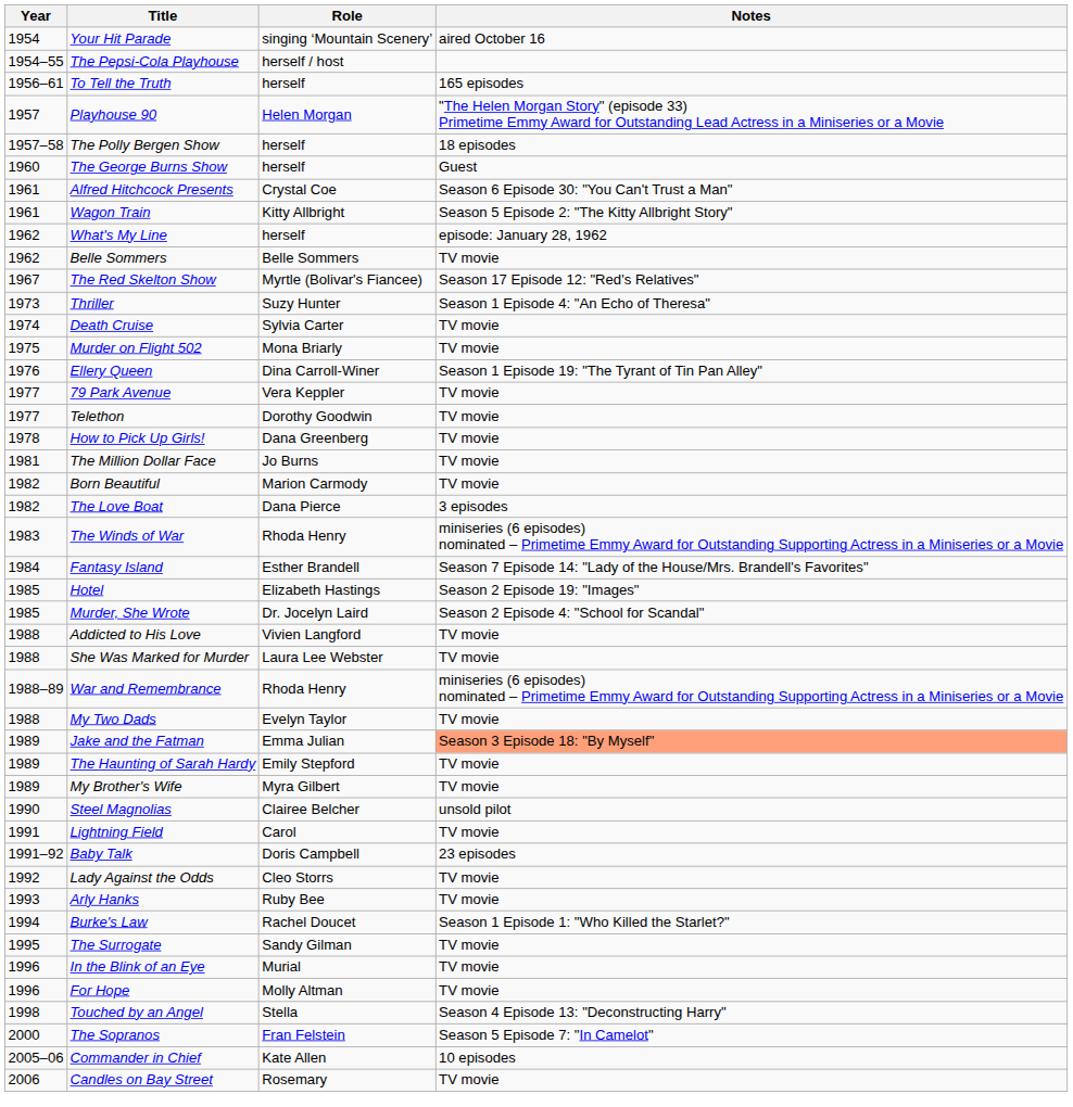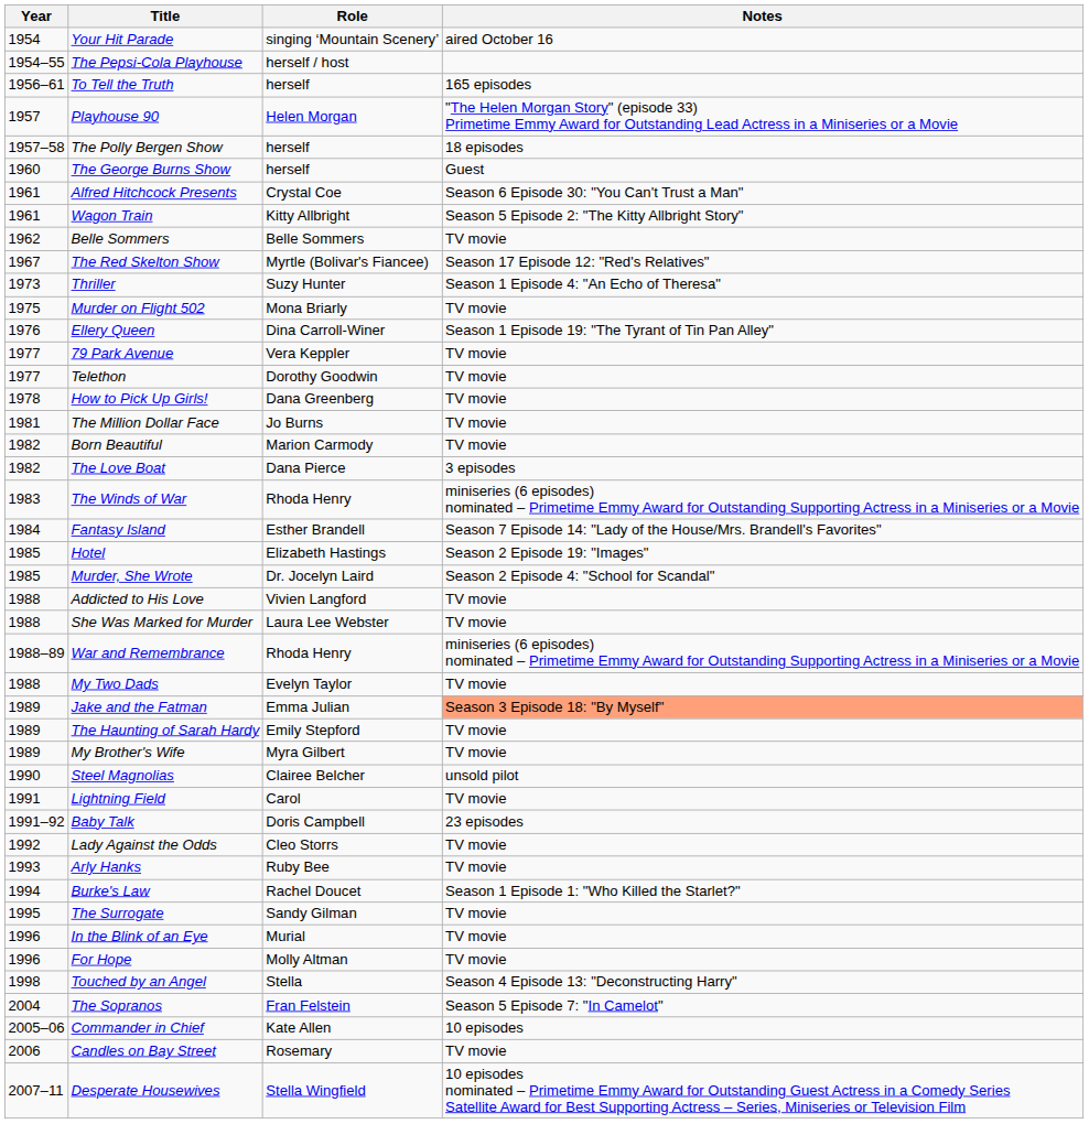 <table class="wikitable sortable">
 <tr>
 <th>Year</th>
 <th>Title</th>
 <th>Role</th>
 <th class="unsortable">Notes</th>
 </tr>
 <tr>
 <td>1954</td>
 <td><em><a href='#'>Your Hit Parade</a></em></td>
 <td>singing ‘Mountain Scenery’</td>
 <td>aired October 16</td>
 </tr>
 <tr>
 <td>1954–55</td>
 <td><em><a href='#'>The Pepsi-Cola Playhouse</a></em></td>
 <td>herself / host</td>
 <td></td>
 </tr>
 <tr>
 <td>1956–61</td>
 <td><em><a href='#'>To Tell the Truth</a></em></td>
 <td>herself</td>
 <td>165 episodes</td>
 </tr>
 <tr>
 <td>1957</td>
 <td><em><a href='#'>Playhouse 90</a></em></td>
 <td><a href='#'>Helen Morgan</a></td>
 <td>"<a href='#'>The Helen Morgan Story</a>" (episode 33)<br><a href='#'>Primetime Emmy Award for Outstanding Lead Actress in a Miniseries or a Movie</a></td>
 </tr>
 <tr>
 <td>1957–58</td>
 <td><em>The Polly Bergen Show</em></td>
 <td>herself</td>
 <td>18 episodes</td>
 </tr>
 <tr>
 <td>1960</td>
 <td><em><a href='#'>The George Burns Show</a></em></td>
 <td>herself</td>
 <td>Guest</td>
 </tr>
 <tr>
 <td>1961</td>
 <td><em><a href='#'>Alfred Hitchcock Presents</a></em></td>
 <td>Crystal Coe</td>
 <td>Season 6 Episode 30: "You Can't Trust a Man"</td>
 </tr>
 <tr>
 <td>1961</td>
 <td><em><a href='#'>Wagon Train</a></em></td>
 <td>Kitty Allbright</td>
 <td>Season 5 Episode 2: "The Kitty Allbright Story"</td>
 </tr>
 <tr>
 <td>1962</td>
-<td><em><a href='#'>What's My Line</a></em></td>
-<td>herself</td>
-<td>episode: January 28, 1962</td>
-</tr>
-<tr>
-<td>1962</td>
 <td><em>Belle Sommers</em></td>
 <td>Belle Sommers</td>
 <td>TV movie</td>
 </tr>
 <tr>
 <td>1967</td>
 <td><em><a href='#'>The Red Skelton Show</a></em></td>
 <td>Myrtle (Bolivar's Fiancee)</td>
 <td>Season 17 Episode 12: "Red's Relatives"</td>
 </tr>
 <tr>
 <td>1973</td>
 <td><em><a href='#'>Thriller</a></em></td>
 <td>Suzy Hunter</td>
 <td>Season 1 Episode 4: "An Echo of Theresa"</td>
-</tr>
-<tr>
-<td>1974</td>
-<td><em><a href='#'>Death Cruise</a></em></td>
-<td>Sylvia Carter</td>
-<td>TV movie</td>
 </tr>
 <tr>
 <td>1975</td>
 <td><em><a href='#'>Murder on Flight 502</a></em></td>
 <td>Mona Briarly</td>
 <td>TV movie</td>
 </tr>
 <tr>
 <td>1976</td>
 <td><em><a href='#'> Ellery Queen</a></em></td>
 <td>Dina Carroll-Winer</td>
 <td>Season 1 Episode 19: "The Tyrant of Tin Pan Alley"</td>
 </tr>
 <tr>
 <td>1977</td>
 <td><em><a href='#'>79 Park Avenue</a></em></td>
 <td>Vera Keppler</td>
 <td>TV movie</td>
 </tr>
 <tr>
 <td>1977</td>
 <td><em>Telethon</em></td>
 <td>Dorothy Goodwin</td>
 <td>TV movie</td>
 </tr>
 <tr>
 <td>1978</td>
 <td><em><a href='#'>How to Pick Up Girls!</a></em></td>
 <td>Dana Greenberg</td>
 <td>TV movie</td>
 </tr>
 <tr>
 <td>1981</td>
 <td><em>The Million Dollar Face</em></td>
 <td>Jo Burns</td>
 <td>TV movie</td>
 </tr>
 <tr>
 <td>1982</td>
 <td><em>Born Beautiful</em></td>
 <td>Marion Carmody</td>
 <td>TV movie</td>
 </tr>
 <tr>
 <td>1982</td>
 <td><em><a href='#'>The Love Boat</a></em></td>
 <td>Dana Pierce</td>
 <td>3 episodes</td>
 </tr>
 <tr>
 <td>1983</td>
 <td><em><a href='#'>The Winds of War</a></em></td>
 <td>Rhoda Henry</td>
 <td>miniseries (6 episodes)<br>nominated – <a href='#'>Primetime Emmy Award for Outstanding Supporting Actress in a Miniseries or a Movie</a></td>
 </tr>
 <tr>
 <td>1984</td>
 <td><em><a href='#'>Fantasy Island</a></em></td>
 <td>Esther Brandell</td>
 <td>Season 7 Episode 14: "Lady of the House/Mrs. Brandell's Favorites"</td>
 </tr>
 <tr>
 <td>1985</td>
 <td><em><a href='#'>Hotel</a></em></td>
 <td>Elizabeth Hastings</td>
 <td>Season 2 Episode 19: "Images"</td>
 </tr>
 <tr>
 <td>1985</td>
 <td><em><a href='#'>Murder, She Wrote</a></em></td>
 <td>Dr. Jocelyn Laird</td>
 <td>Season 2 Episode 4: "School for Scandal"</td>
 </tr>
 <tr>
 <td>1988</td>
 <td><em>Addicted to His Love</em></td>
 <td>Vivien Langford</td>
 <td>TV movie</td>
 </tr>
 <tr>
 <td>1988</td>
 <td><em>She Was Marked for Murder</em></td>
 <td>Laura Lee Webster</td>
 <td>TV movie</td>
 </tr>
 <tr>
 <td>1988–89</td>
 <td><em><a href='#'>War and Remembrance</a></em></td>
 <td>Rhoda Henry</td>
 <td>miniseries (6 episodes)<br>nominated – <a href='#'>Primetime Emmy Award for Outstanding Supporting Actress in a Miniseries or a Movie</a></td>
 </tr>
 <tr>
 <td>1988</td>
 <td><em><a href='#'>My Two Dads</a></em></td>
 <td>Evelyn Taylor</td>
 <td>TV movie</td>
 </tr>
 <tr>
 <td>1989</td>
 <td><em><a href='#'>Jake and the Fatman</a></em></td>
 <td>Emma Julian</td>
 <td style="background: lightsalmon;">Season 3 Episode 18: "By Myself"</td>
 </tr>
 <tr>
 <td>1989</td>
 <td><em><a href='#'>The Haunting of Sarah Hardy</a></em></td>
 <td>Emily Stepford</td>
 <td>TV movie</td>
 </tr>
 <tr>
 <td>1989</td>
 <td><em>My Brother's Wife</em></td>
 <td>Myra Gilbert</td>
 <td>TV movie</td>
 </tr>
 <tr>
 <td>1990</td>
 <td><em><a href='#'>Steel Magnolias</a></em></td>
 <td>Clairee Belcher</td>
 <td>unsold pilot</td>
 </tr>
 <tr>
 <td>1991</td>
 <td><em><a href='#'>Lightning Field</a></em></td>
 <td>Carol</td>
 <td>TV movie</td>
 </tr>
 <tr>
 <td>1991–92</td>
 <td><em><a href='#'>Baby Talk</a></em></td>
 <td>Doris Campbell</td>
 <td>23 episodes</td>
 </tr>
 <tr>
 <td>1992</td>
 <td><em>Lady Against the Odds</em></td>
 <td>Cleo Storrs</td>
 <td>TV movie</td>
 </tr>
 <tr>
 <td>1993</td>
 <td><em><a href='#'>Arly Hanks</a></em></td>
 <td>Ruby Bee</td>
 <td>TV movie</td>
 </tr>
 <tr>
 <td>1994</td>
 <td><em><a href='#'>Burke's Law</a></em></td>
 <td>Rachel Doucet</td>
 <td>Season 1 Episode 1: "Who Killed the Starlet?"</td>
 </tr>
 <tr>
 <td>1995</td>
 <td><em><a href='#'>The Surrogate</a></em></td>
 <td>Sandy Gilman</td>
 <td>TV movie</td>
 </tr>
 <tr>
 <td>1996</td>
 <td><em><a href='#'>In the Blink of an Eye</a></em></td>
 <td>Murial</td>
 <td>TV movie</td>
 </tr>
 <tr>
 <td>1996</td>
 <td><em><a href='#'>For Hope</a></em></td>
 <td>Molly Altman</td>
 <td>TV movie</td>
 </tr>
 <tr>
 <td>1998</td>
 <td><em><a href='#'>Touched by an Angel</a></em></td>
 <td>Stella</td>
 <td>Season 4 Episode 13: "Deconstructing Harry"</td>
 </tr>
 <tr>
-<td>2000</td>
+<td>2004</td>
 <td><em><a href='#'>The Sopranos</a></em></td>
 <td><a href='#'>Fran Felstein</a></td>
 <td>Season 5 Episode 7: "<a href='#'>In Camelot</a>"</td>
 </tr>
 <tr>
 <td>2005–06</td>
 <td><em><a href='#'>Commander in Chief</a></em></td>
 <td>Kate Allen</td>
 <td>10 episodes</td>
 </tr>
 <tr>
 <td>2006</td>
 <td><em><a href='#'>Candles on Bay Street</a></em></td>
 <td>Rosemary</td>
 <td>TV movie</td>
 </tr>
+<tr>
+<td>2007–11</td>
+<td><em><a href='#'>Desperate Housewives</a></em></td>
+<td><a href='#'>Stella Wingfield</a></td>
+<td>10 episodes<br>nominated – <a href='#'>Primetime Emmy Award for Outstanding Guest Actress in a Comedy Series</a><br><a href='#'>Satellite Award for Best Supporting Actress – Series, Miniseries or Television Film</a></td>
+</tr>
 </table>
